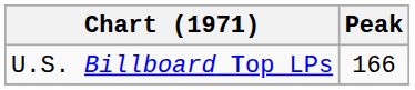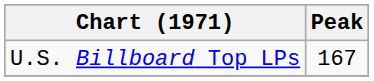 <table class="wikitable">
 <tr>
 <th>Chart (1971)</th>
 <th>Peak<br></th>
 </tr>
 <tr>
 <td>U.S. <a href='#'><em>Billboard</em> Top LPs</a></td>
-<td align="center">166</td>
+<td align="center">167</td>
 </tr>
 <tr>
 </tr>
 </table>
